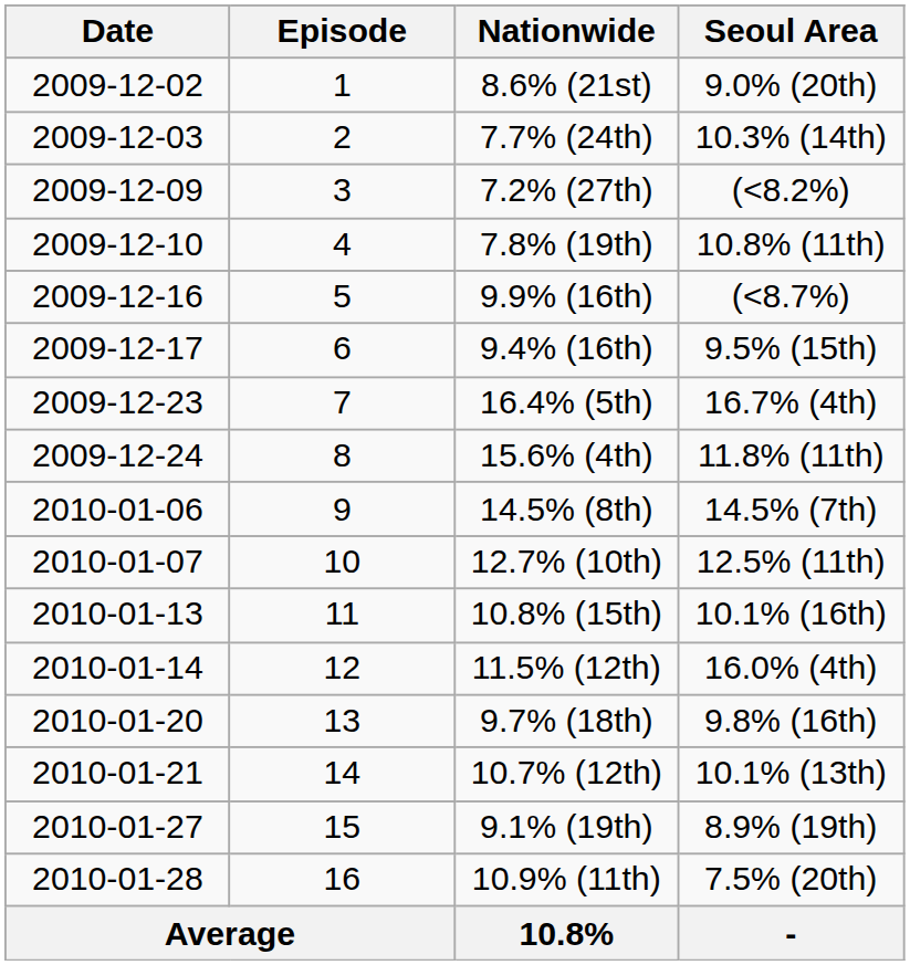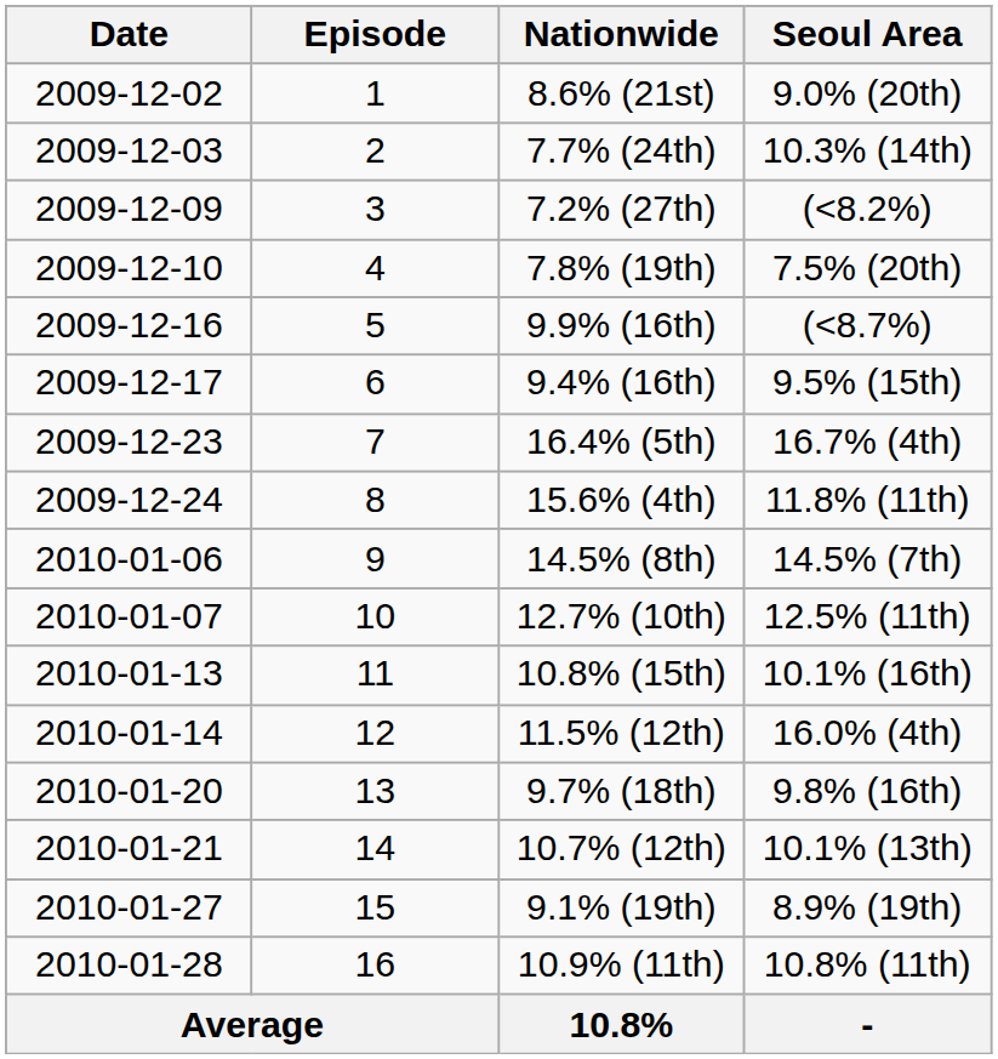 <table class="wikitable">
 <tr>
 <th width=100>Date</th>
 <th width=100>Episode</th>
 <th width=100>Nationwide</th>
 <th width=100>Seoul Area</th>
 </tr>
 <tr align=center>
 <td>2009-12-02</td>
 <td>1</td>
 <td>8.6% (21st)</td>
 <td>9.0% (20th)</td>
 </tr>
 <tr align=center>
 <td>2009-12-03</td>
 <td>2</td>
 <td>7.7% (24th)</td>
 <td>10.3% (14th)</td>
 </tr>
 <tr align=center>
 <td>2009-12-09</td>
 <td>3</td>
 <td>7.2% (27th)</td>
 <td>(<8.2%)</td>
 </tr>
 <tr align=center>
 <td>2009-12-10</td>
 <td>4</td>
 <td>7.8% (19th)</td>
-<td>10.8% (11th)</td>
+<td>7.5% (20th)</td>
 </tr>
 <tr align=center>
 <td>2009-12-16</td>
 <td>5</td>
 <td>9.9% (16th)</td>
 <td>(<8.7%)</td>
 </tr>
 <tr align=center>
 <td>2009-12-17</td>
 <td>6</td>
 <td>9.4% (16th)</td>
 <td>9.5% (15th)</td>
 </tr>
 <tr align=center>
 <td>2009-12-23</td>
 <td>7</td>
 <td>16.4% (5th)</td>
 <td>16.7% (4th)</td>
 </tr>
 <tr align=center>
 <td>2009-12-24</td>
 <td>8</td>
 <td>15.6% (4th)</td>
 <td>11.8% (11th)</td>
 </tr>
 <tr align=center>
 <td>2010-01-06</td>
 <td>9</td>
 <td>14.5% (8th)</td>
 <td>14.5% (7th)</td>
 </tr>
 <tr align=center>
 <td>2010-01-07</td>
 <td>10</td>
 <td>12.7% (10th)</td>
 <td>12.5% (11th)</td>
 </tr>
 <tr align=center>
 <td>2010-01-13</td>
 <td>11</td>
 <td>10.8% (15th)</td>
 <td>10.1% (16th)</td>
 </tr>
 <tr align=center>
 <td>2010-01-14</td>
 <td>12</td>
 <td>11.5% (12th)</td>
 <td>16.0% (4th)</td>
 </tr>
 <tr align=center>
 <td>2010-01-20</td>
 <td>13</td>
 <td>9.7% (18th)</td>
 <td>9.8% (16th)</td>
 </tr>
 <tr align=center>
 <td>2010-01-21</td>
 <td>14</td>
 <td>10.7% (12th)</td>
 <td>10.1% (13th)</td>
 </tr>
 <tr align=center>
 <td>2010-01-27</td>
 <td>15</td>
 <td>9.1% (19th)</td>
 <td>8.9% (19th)</td>
 </tr>
 <tr align=center>
 <td>2010-01-28</td>
 <td>16</td>
 <td>10.9% (11th)</td>
-<td>7.5% (20th)</td>
+<td>10.8% (11th)</td>
 </tr>
 <tr align="center">
 <th colspan=2>Average</th>
 <th>10.8%</th>
 <th>-</th>
 </tr>
 </table>
